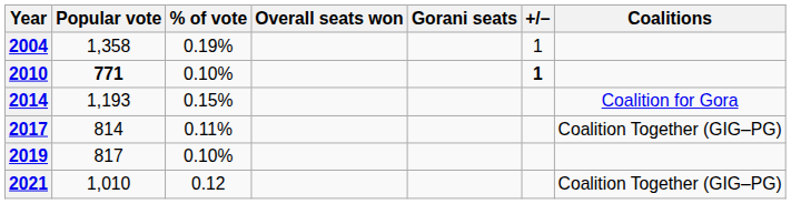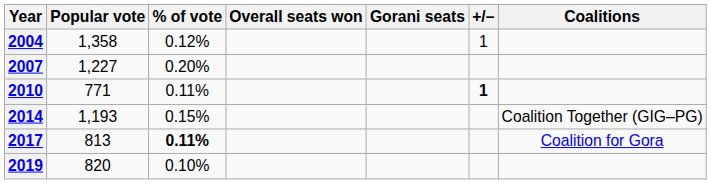 <table class="wikitable" style="text-align:center">
 <tr>
 <th>Year</th>
 <th>Popular vote</th>
 <th>% of vote</th>
 <th>Overall seats won</th>
 <th>Gorani seats</th>
 <th>+/–</th>
 <th>Coalitions</th>
 </tr>
 <tr>
 <th><a href='#'>2004</a></th>
 <td>1,358</td>
-<td>0.19%</td>
+<td>0.12%</td>
 <td></td>
 <td></td>
 <td> 1</td>
 <td></td>
 </tr>
 <tr>
+<th><a href='#'>2007</a></th>
+<td>1,227</td>
+<td>0.20%</td>
+<td></td>
+<td></td>
+<td></td>
+<td></td>
+</tr>
+<tr>
 <th><a href='#'>2010</a></th>
-<td><strong>771</strong></td>
-<td>0.10%</td>
+<td>771</td>
+<td>0.11%</td>
 <td></td>
 <td></td>
 <td><strong> 1</strong></td>
 <td></td>
 </tr>
 <tr>
 <th><a href='#'>2014</a></th>
 <td>1,193</td>
 <td>0.15%</td>
 <td></td>
 <td></td>
 <td></td>
+<td>Coalition Together (GIG–PG)</td>
+</tr>
+<tr>
+<th><a href='#'>2017</a></th>
+<td>813</td>
+<td><strong>0.11%</strong></td>
+<td></td>
+<td></td>
+<td></td>
 <td><a href='#'>Coalition for Gora</a></td>
 </tr>
 <tr>
-<th><a href='#'>2017</a></th>
-<td>814</td>
-<td>0.11%</td>
-<td></td>
-<td></td>
-<td></td>
-<td>Coalition Together (GIG–PG)</td>
-</tr>
-<tr>
 <th><a href='#'>2019</a></th>
-<td>817</td>
+<td>820</td>
 <td>0.10%</td>
 <td></td>
 <td></td>
 <td></td>
 <td></td>
 </tr>
-<tr>
-<th><a href='#'>2021</a></th>
-<td>1,010</td>
-<td>0.12</td>
-<td></td>
-<td></td>
-<td></td>
-<td>Coalition Together (GIG–PG)</td>
-</tr>
 </table>
